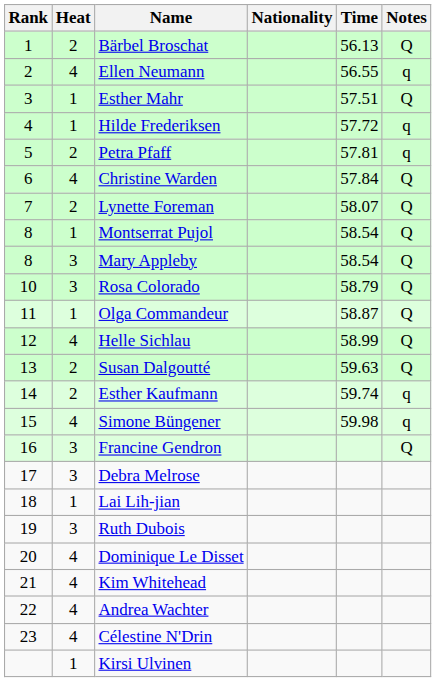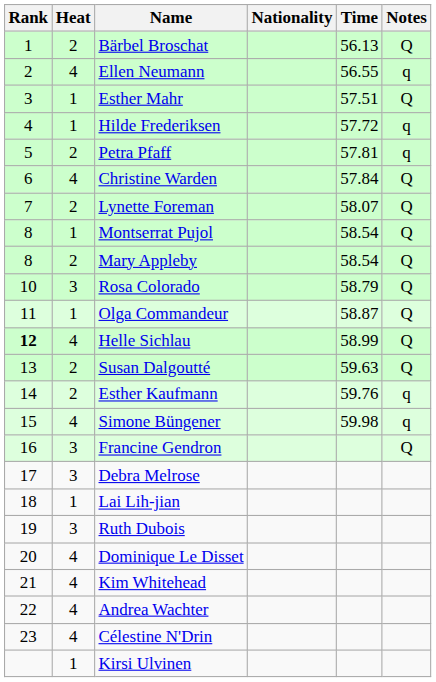 <table class="wikitable sortable" style="text-align:center">
 <tr>
 <th>Rank</th>
 <th>Heat</th>
 <th>Name</th>
 <th>Nationality</th>
 <th>Time</th>
 <th>Notes</th>
 </tr>
 <tr bgcolor=ccffcc>
 <td>1</td>
 <td>2</td>
 <td align=left><a href='#'>Bärbel Broschat</a></td>
 <td align=left></td>
 <td>56.13</td>
 <td>Q</td>
 </tr>
 <tr bgcolor=ccffcc>
 <td>2</td>
 <td>4</td>
 <td align=left><a href='#'>Ellen Neumann</a></td>
 <td align=left></td>
 <td>56.55</td>
 <td>q</td>
 </tr>
 <tr bgcolor=ccffcc>
 <td>3</td>
 <td>1</td>
 <td align=left><a href='#'>Esther Mahr</a></td>
 <td align=left></td>
 <td>57.51</td>
 <td>Q</td>
 </tr>
 <tr bgcolor=ccffcc>
 <td>4</td>
 <td>1</td>
 <td align=left><a href='#'>Hilde Frederiksen</a></td>
 <td align=left></td>
 <td>57.72</td>
 <td>q</td>
 </tr>
 <tr bgcolor=ccffcc>
 <td>5</td>
 <td>2</td>
 <td align=left><a href='#'>Petra Pfaff</a></td>
 <td align=left></td>
 <td>57.81</td>
 <td>q</td>
 </tr>
 <tr bgcolor=ccffcc>
 <td>6</td>
 <td>4</td>
 <td align=left><a href='#'>Christine Warden</a></td>
 <td align=left></td>
 <td>57.84</td>
 <td>Q</td>
 </tr>
 <tr bgcolor=ccffcc>
 <td>7</td>
 <td>2</td>
 <td align=left><a href='#'>Lynette Foreman</a></td>
 <td align=left></td>
 <td>58.07</td>
 <td>Q</td>
 </tr>
 <tr bgcolor=ccffcc>
 <td>8</td>
 <td>1</td>
 <td align=left><a href='#'>Montserrat Pujol</a></td>
 <td align=left></td>
 <td>58.54</td>
 <td>Q</td>
 </tr>
 <tr bgcolor=ccffcc>
 <td>8</td>
-<td>3</td>
+<td>2</td>
 <td align=left><a href='#'>Mary Appleby</a></td>
 <td align=left></td>
 <td>58.54</td>
 <td>Q</td>
 </tr>
 <tr bgcolor=ccffcc>
 <td>10</td>
 <td>3</td>
 <td align=left><a href='#'>Rosa Colorado</a></td>
 <td align=left></td>
 <td>58.79</td>
 <td>Q</td>
 </tr>
 <tr bgcolor=ddffdd>
 <td>11</td>
 <td>1</td>
 <td align=left><a href='#'>Olga Commandeur</a></td>
 <td align=left></td>
 <td>58.87</td>
 <td>Q</td>
 </tr>
 <tr bgcolor=ccffcc>
-<td>12</td>
+<td><strong>12</strong></td>
 <td>4</td>
 <td align=left><a href='#'>Helle Sichlau</a></td>
 <td align=left></td>
 <td>58.99</td>
 <td>Q</td>
 </tr>
 <tr bgcolor=ccffcc>
 <td>13</td>
 <td>2</td>
 <td align=left><a href='#'>Susan Dalgoutté</a></td>
 <td align=left></td>
 <td>59.63</td>
 <td>Q</td>
 </tr>
 <tr bgcolor=ddffdd>
 <td>14</td>
 <td>2</td>
 <td align=left><a href='#'>Esther Kaufmann</a></td>
 <td align=left></td>
-<td>59.74</td>
+<td>59.76</td>
 <td>q</td>
 </tr>
 <tr bgcolor=ddffdd>
 <td>15</td>
 <td>4</td>
 <td align=left><a href='#'>Simone Büngener</a></td>
 <td align=left></td>
 <td>59.98</td>
 <td>q</td>
 </tr>
 <tr bgcolor=ddffdd>
 <td>16</td>
 <td>3</td>
 <td align=left><a href='#'>Francine Gendron</a></td>
 <td align=left></td>
 <td></td>
 <td>Q</td>
 </tr>
 <tr>
 <td>17</td>
 <td>3</td>
 <td align=left><a href='#'>Debra Melrose</a></td>
 <td align=left></td>
 <td></td>
 <td></td>
 </tr>
 <tr>
 <td>18</td>
 <td>1</td>
 <td align=left><a href='#'>Lai Lih-jian</a></td>
 <td align=left></td>
 <td></td>
 <td></td>
 </tr>
 <tr>
 <td>19</td>
 <td>3</td>
 <td align=left><a href='#'>Ruth Dubois</a></td>
 <td align=left></td>
 <td></td>
 <td></td>
 </tr>
 <tr>
 <td>20</td>
 <td>4</td>
 <td align=left><a href='#'>Dominique Le Disset</a></td>
 <td align=left></td>
 <td></td>
 <td></td>
 </tr>
 <tr>
 <td>21</td>
 <td>4</td>
 <td align=left><a href='#'>Kim Whitehead</a></td>
 <td align=left></td>
 <td></td>
 <td></td>
 </tr>
 <tr>
 <td>22</td>
 <td>4</td>
 <td align=left><a href='#'>Andrea Wachter</a></td>
 <td align=left></td>
 <td></td>
 <td></td>
 </tr>
 <tr>
 <td>23</td>
 <td>4</td>
 <td align=left><a href='#'>Célestine N'Drin</a></td>
 <td align=left></td>
 <td></td>
 <td></td>
 </tr>
 <tr>
 <td></td>
 <td>1</td>
 <td align=left><a href='#'>Kirsi Ulvinen</a></td>
 <td align=left></td>
 <td></td>
 <td></td>
 </tr>
 </table>
